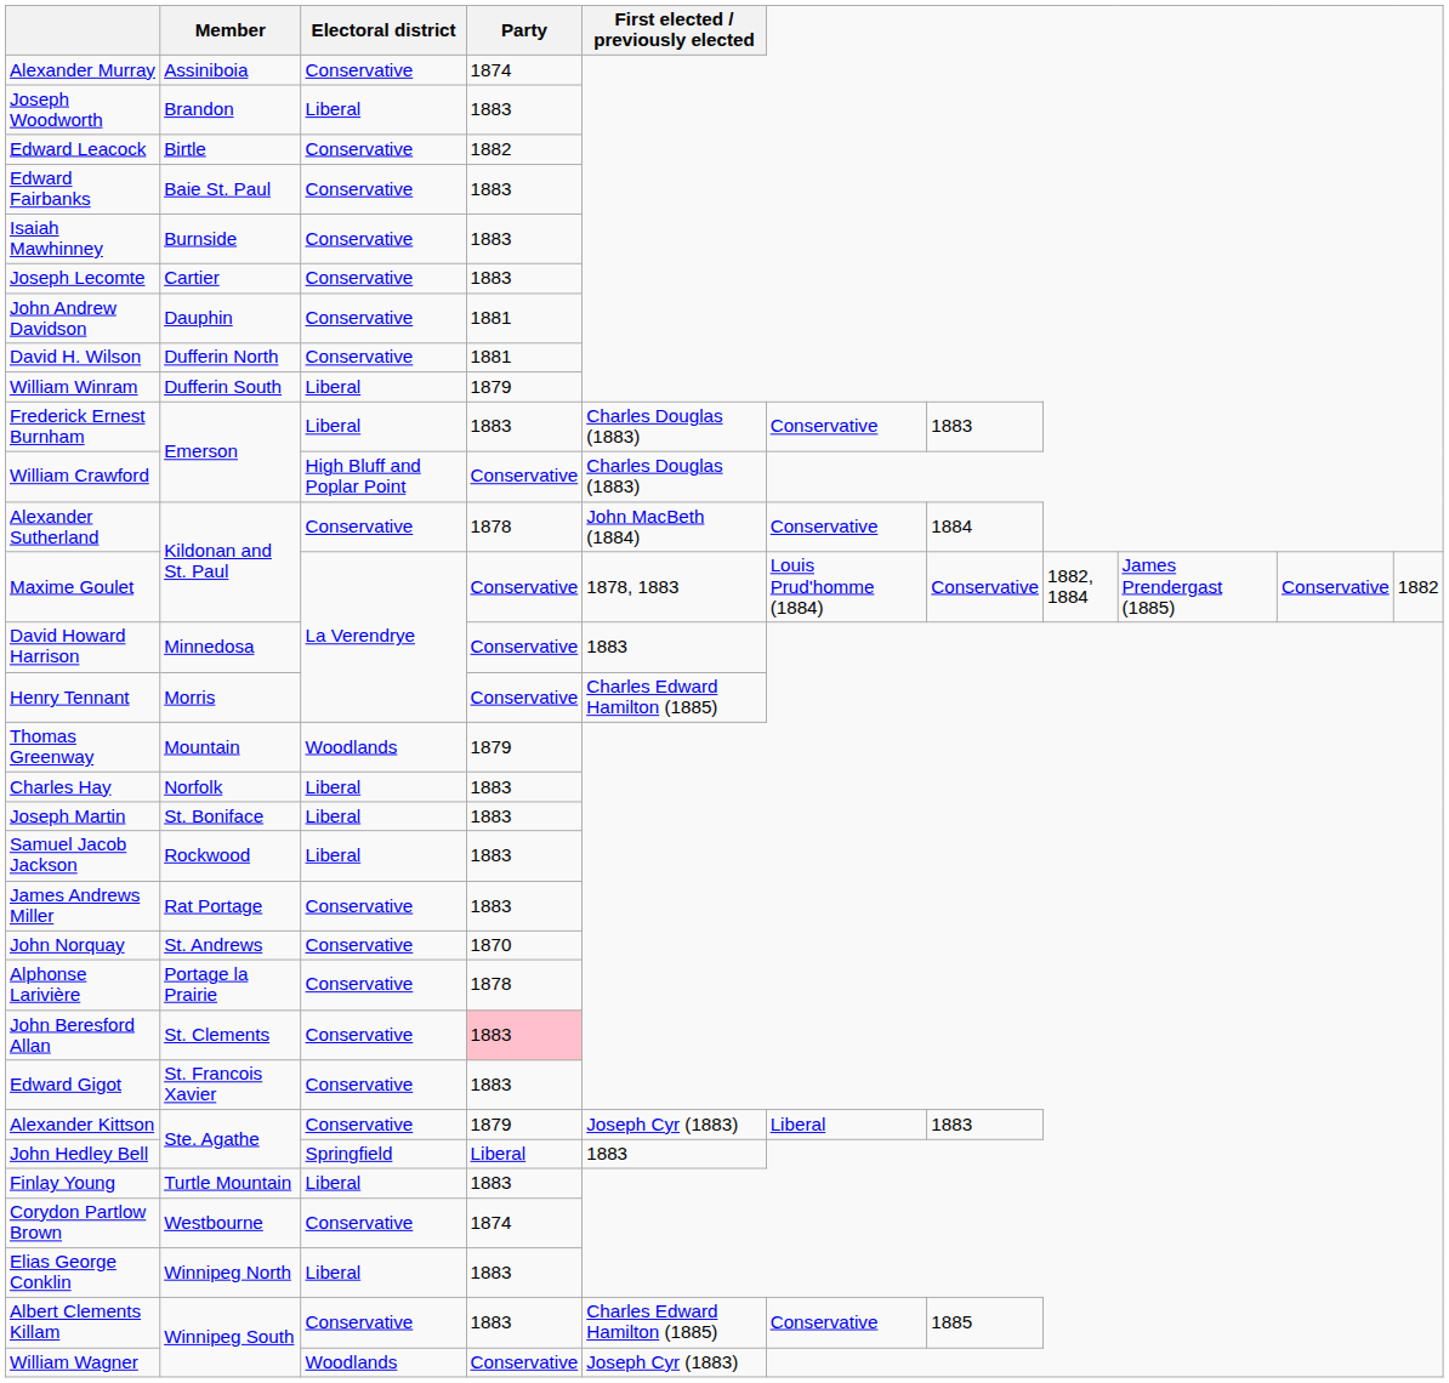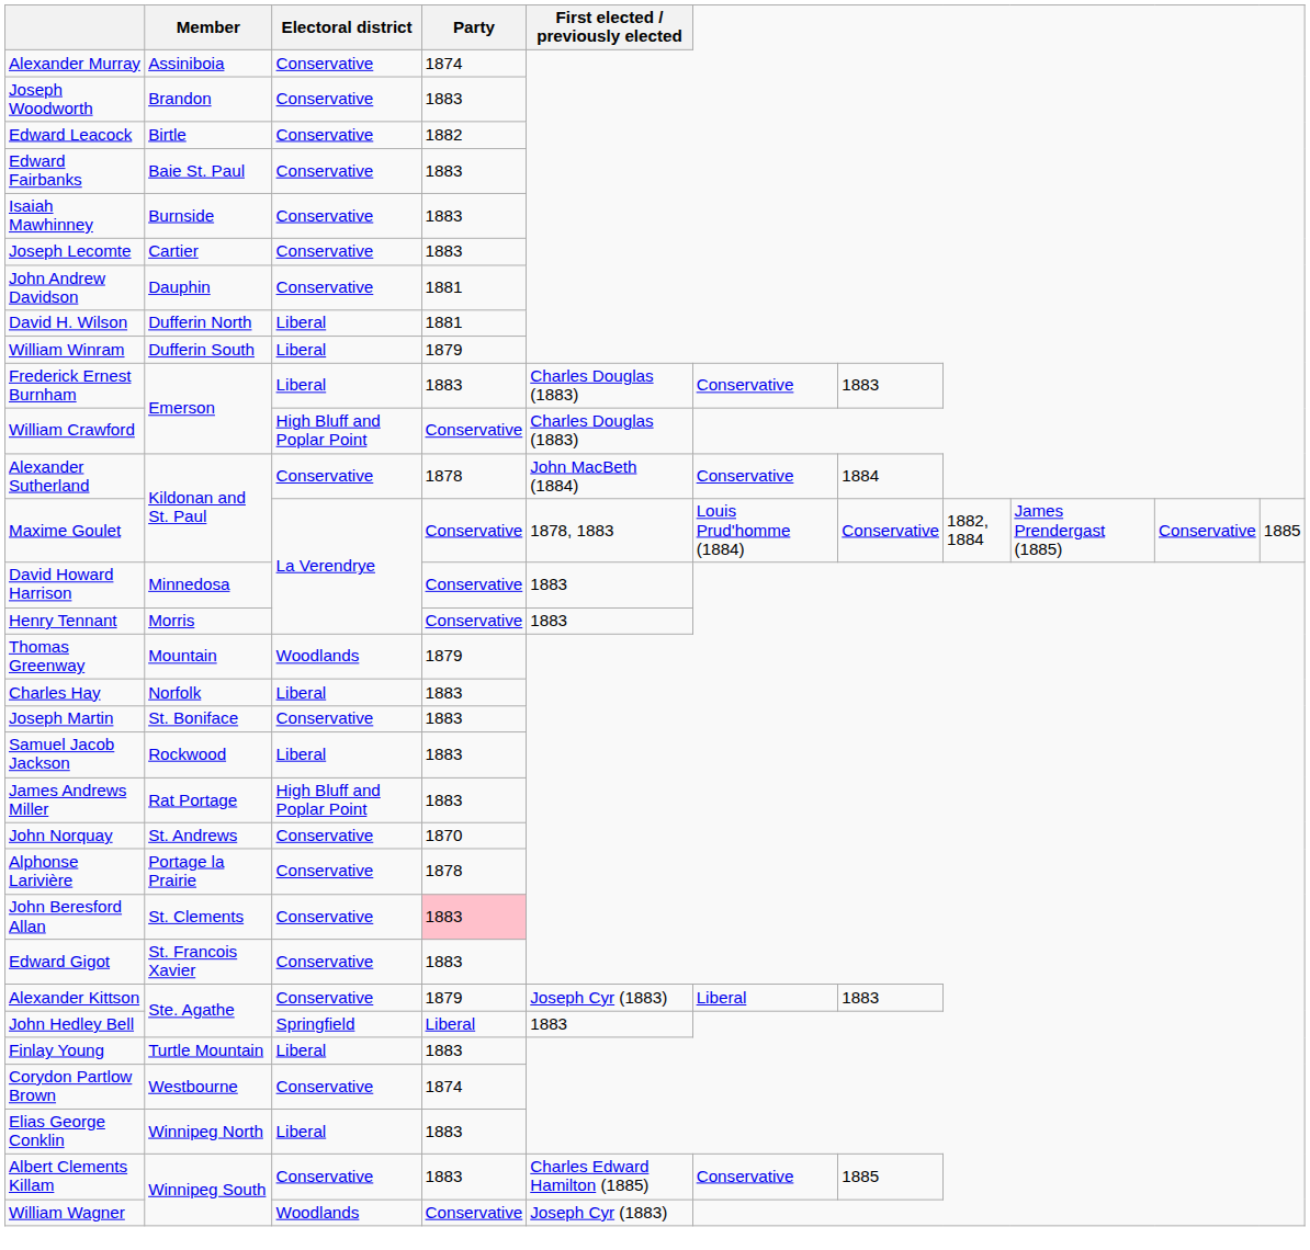 <table class="wikitable sortable">
 <tr>
 <th></th>
 <th>Member</th>
 <th>Electoral district</th>
 <th>Party</th>
 <th>First elected / previously elected</th>
 </tr>
 <tr>
 <td><a href='#'>Alexander Murray</a></td>
 <td><a href='#'>Assiniboia</a></td>
 <td><a href='#'>Conservative</a></td>
 <td>1874</td>
 </tr>
 <tr>
 <td><a href='#'>Joseph Woodworth</a></td>
 <td><a href='#'>Brandon</a></td>
-<td><a href='#'>Liberal</a></td>
+<td><a href='#'>Conservative</a></td>
 <td>1883</td>
 </tr>
 <tr>
 <td><a href='#'>Edward Leacock</a></td>
 <td><a href='#'>Birtle</a></td>
 <td><a href='#'>Conservative</a></td>
 <td>1882</td>
 </tr>
 <tr>
 <td><a href='#'>Edward Fairbanks</a></td>
 <td><a href='#'>Baie St. Paul</a></td>
 <td><a href='#'>Conservative</a></td>
 <td>1883</td>
 </tr>
 <tr>
 <td><a href='#'>Isaiah Mawhinney</a></td>
 <td><a href='#'>Burnside</a></td>
 <td><a href='#'>Conservative</a></td>
 <td>1883</td>
 </tr>
 <tr>
 <td><a href='#'>Joseph Lecomte</a></td>
 <td><a href='#'>Cartier</a></td>
 <td><a href='#'>Conservative</a></td>
 <td>1883</td>
 </tr>
 <tr>
 <td><a href='#'>John Andrew Davidson</a></td>
 <td><a href='#'>Dauphin</a></td>
 <td><a href='#'>Conservative</a></td>
 <td>1881</td>
 </tr>
 <tr>
 <td><a href='#'>David H. Wilson</a></td>
 <td><a href='#'>Dufferin North</a></td>
-<td><a href='#'>Conservative</a></td>
+<td><a href='#'>Liberal</a></td>
 <td>1881</td>
 </tr>
 <tr>
 <td><a href='#'>William Winram</a></td>
 <td><a href='#'>Dufferin South</a></td>
 <td><a href='#'>Liberal</a></td>
 <td>1879</td>
 </tr>
 <tr>
 <td><a href='#'>Frederick Ernest Burnham</a></td>
 <td rowspan=2><a href='#'>Emerson</a></td>
 <td><a href='#'>Liberal</a></td>
 <td>1883<br></td>
 <td><a href='#'>Charles Douglas</a> (1883)</td>
 <td><a href='#'>Conservative</a></td>
 <td>1883</td>
 </tr>
 <tr>
 <td><a href='#'>William Crawford</a></td>
 <td><a href='#'>High Bluff and Poplar Point</a></td>
 <td><a href='#'>Conservative</a></td>
 <td><a href='#'>Charles Douglas</a> (1883)</td>
 </tr>
 <tr>
 <td><a href='#'>Alexander Sutherland</a></td>
 <td rowspan=2><a href='#'>Kildonan and St. Paul</a></td>
 <td><a href='#'>Conservative</a></td>
 <td>1878<br></td>
 <td><a href='#'>John MacBeth</a> (1884)</td>
 <td><a href='#'>Conservative</a></td>
 <td>1884</td>
 </tr>
 <tr>
 <td><a href='#'>Maxime Goulet</a></td>
 <td rowspan=3><a href='#'>La Verendrye</a></td>
 <td><a href='#'>Conservative</a></td>
 <td>1878, 1883<br></td>
 <td><a href='#'>Louis Prud'homme</a> (1884)</td>
 <td><a href='#'>Conservative</a></td>
 <td>1882, 1884<br></td>
 <td><a href='#'>James Prendergast</a> (1885)</td>
 <td><a href='#'>Conservative</a></td>
-<td>1882</td>
+<td>1885</td>
 </tr>
 <tr>
 <td><a href='#'>David Howard Harrison</a></td>
 <td><a href='#'>Minnedosa</a></td>
 <td><a href='#'>Conservative</a></td>
 <td>1883</td>
 </tr>
 <tr>
 <td><a href='#'>Henry Tennant</a></td>
 <td><a href='#'>Morris</a></td>
 <td><a href='#'>Conservative</a></td>
-<td><a href='#'>Charles Edward Hamilton</a> (1885)</td>
+<td>1883</td>
 </tr>
 <tr>
 <td><a href='#'>Thomas Greenway</a></td>
 <td><a href='#'>Mountain</a></td>
 <td><a href='#'>Woodlands</a></td>
 <td>1879</td>
 </tr>
 <tr>
 <td><a href='#'>Charles Hay</a></td>
 <td><a href='#'>Norfolk</a></td>
 <td><a href='#'>Liberal</a></td>
 <td>1883</td>
 </tr>
 <tr>
 <td><a href='#'>Joseph Martin</a></td>
 <td><a href='#'>St. Boniface</a></td>
-<td><a href='#'>Liberal</a></td>
+<td><a href='#'>Conservative</a></td>
 <td>1883</td>
 </tr>
 <tr>
 <td><a href='#'>Samuel Jacob Jackson</a></td>
 <td><a href='#'>Rockwood</a></td>
 <td><a href='#'>Liberal</a></td>
 <td>1883</td>
 </tr>
 <tr>
 <td><a href='#'>James Andrews Miller</a></td>
 <td><a href='#'>Rat Portage</a></td>
-<td><a href='#'>Conservative</a></td>
+<td><a href='#'>High Bluff and Poplar Point</a></td>
 <td>1883</td>
 </tr>
 <tr>
 <td><a href='#'>John Norquay</a></td>
 <td><a href='#'>St. Andrews</a></td>
 <td><a href='#'>Conservative</a></td>
 <td>1870</td>
 </tr>
 <tr>
 <td><a href='#'>Alphonse Larivière</a></td>
 <td><a href='#'>Portage la Prairie</a></td>
 <td><a href='#'>Conservative</a></td>
 <td>1878</td>
 </tr>
 <tr>
 <td><a href='#'>John Beresford Allan</a></td>
 <td><a href='#'>St. Clements</a></td>
 <td><a href='#'>Conservative</a></td>
 <td style="background: pink;">1883</td>
 </tr>
 <tr>
 <td><a href='#'>Edward Gigot</a></td>
 <td><a href='#'>St. Francois Xavier</a></td>
 <td><a href='#'>Conservative</a></td>
 <td>1883</td>
 </tr>
 <tr>
 <td><a href='#'>Alexander Kittson</a></td>
 <td rowspan=2><a href='#'>Ste. Agathe</a></td>
 <td><a href='#'>Conservative</a></td>
 <td>1879<br></td>
 <td><a href='#'>Joseph Cyr</a> (1883)</td>
 <td><a href='#'>Liberal</a></td>
 <td>1883</td>
 </tr>
 <tr>
 <td><a href='#'>John Hedley Bell</a></td>
 <td><a href='#'>Springfield</a></td>
 <td><a href='#'>Liberal</a></td>
 <td>1883</td>
 </tr>
 <tr>
 <td><a href='#'>Finlay Young</a></td>
 <td><a href='#'>Turtle Mountain</a></td>
 <td><a href='#'>Liberal</a></td>
 <td>1883</td>
 </tr>
 <tr>
 <td><a href='#'>Corydon Partlow Brown</a></td>
 <td><a href='#'>Westbourne</a></td>
 <td><a href='#'>Conservative</a></td>
 <td>1874</td>
 </tr>
 <tr>
 <td><a href='#'>Elias George Conklin</a></td>
 <td><a href='#'>Winnipeg North</a></td>
 <td><a href='#'>Liberal</a></td>
 <td>1883</td>
 </tr>
 <tr>
 <td><a href='#'>Albert Clements Killam</a></td>
 <td rowspan=2><a href='#'>Winnipeg South</a></td>
 <td><a href='#'>Conservative</a></td>
 <td>1883<br></td>
 <td><a href='#'>Charles Edward Hamilton</a> (1885)</td>
 <td><a href='#'>Conservative</a></td>
 <td>1885</td>
 </tr>
 <tr>
 <td><a href='#'>William Wagner</a></td>
 <td><a href='#'>Woodlands</a></td>
 <td><a href='#'>Conservative</a></td>
 <td><a href='#'>Joseph Cyr</a> (1883)</td>
 </tr>
 </table>
